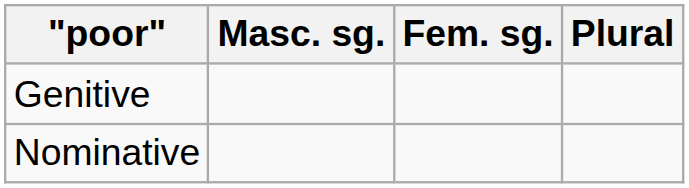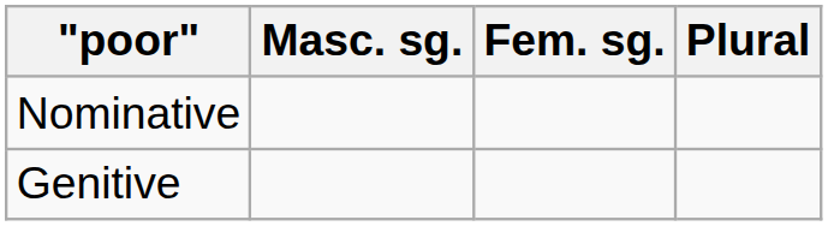 <table class="wikitable">
 <tr>
 <th> "poor"</th>
 <th>Masc. sg.</th>
 <th>Fem. sg.</th>
 <th>Plural</th>
 </tr>
 <tr>
+<td>Nominative</td>
+<td></td>
+<td></td>
+<td></td>
+</tr>
+<tr>
 <td>Genitive</td>
 <td></td>
 <td></td>
 <td></td>
 </tr>
-<tr>
-<td>Nominative</td>
-<td></td>
-<td></td>
-<td></td>
-</tr>
 </table>
